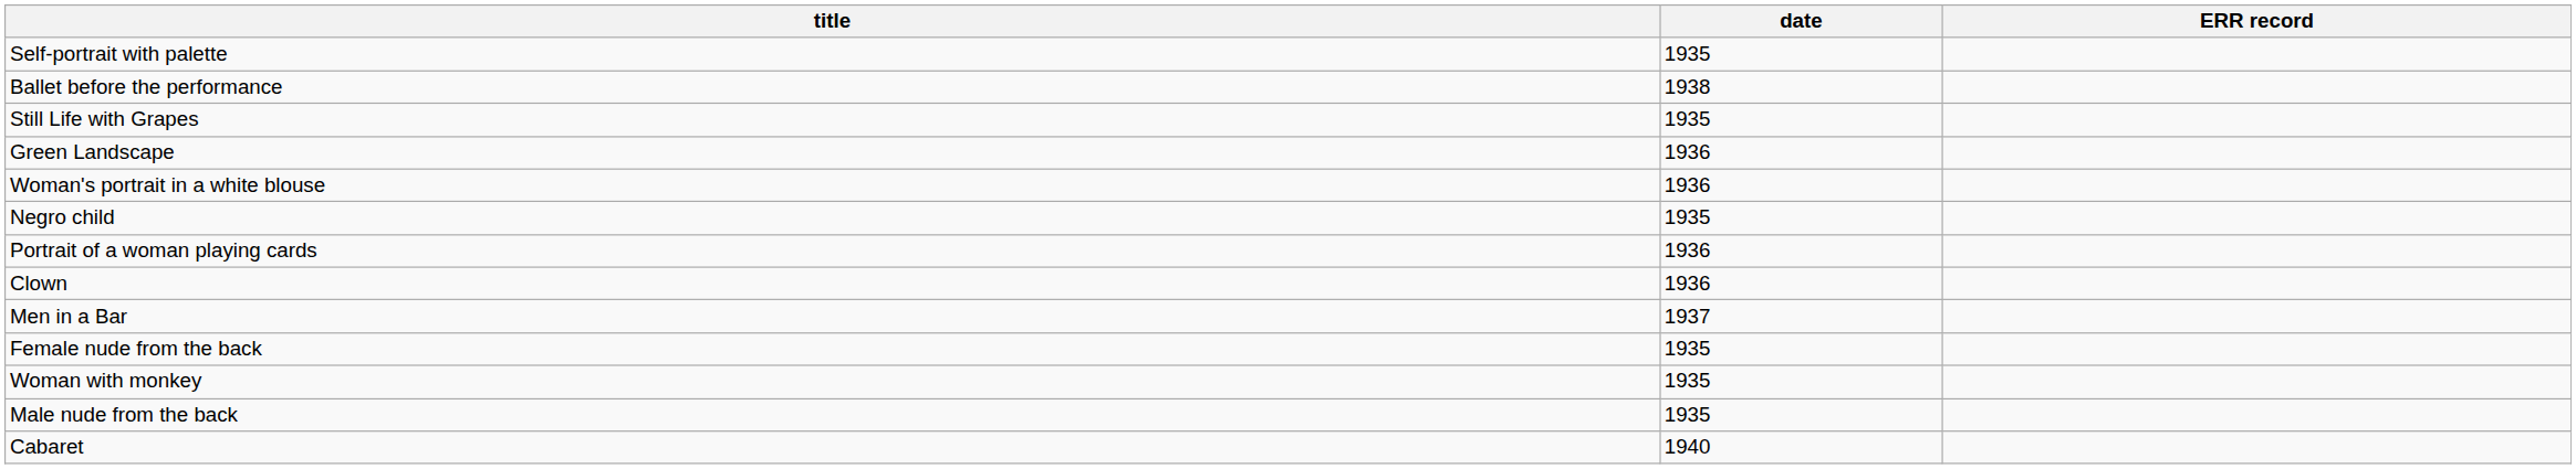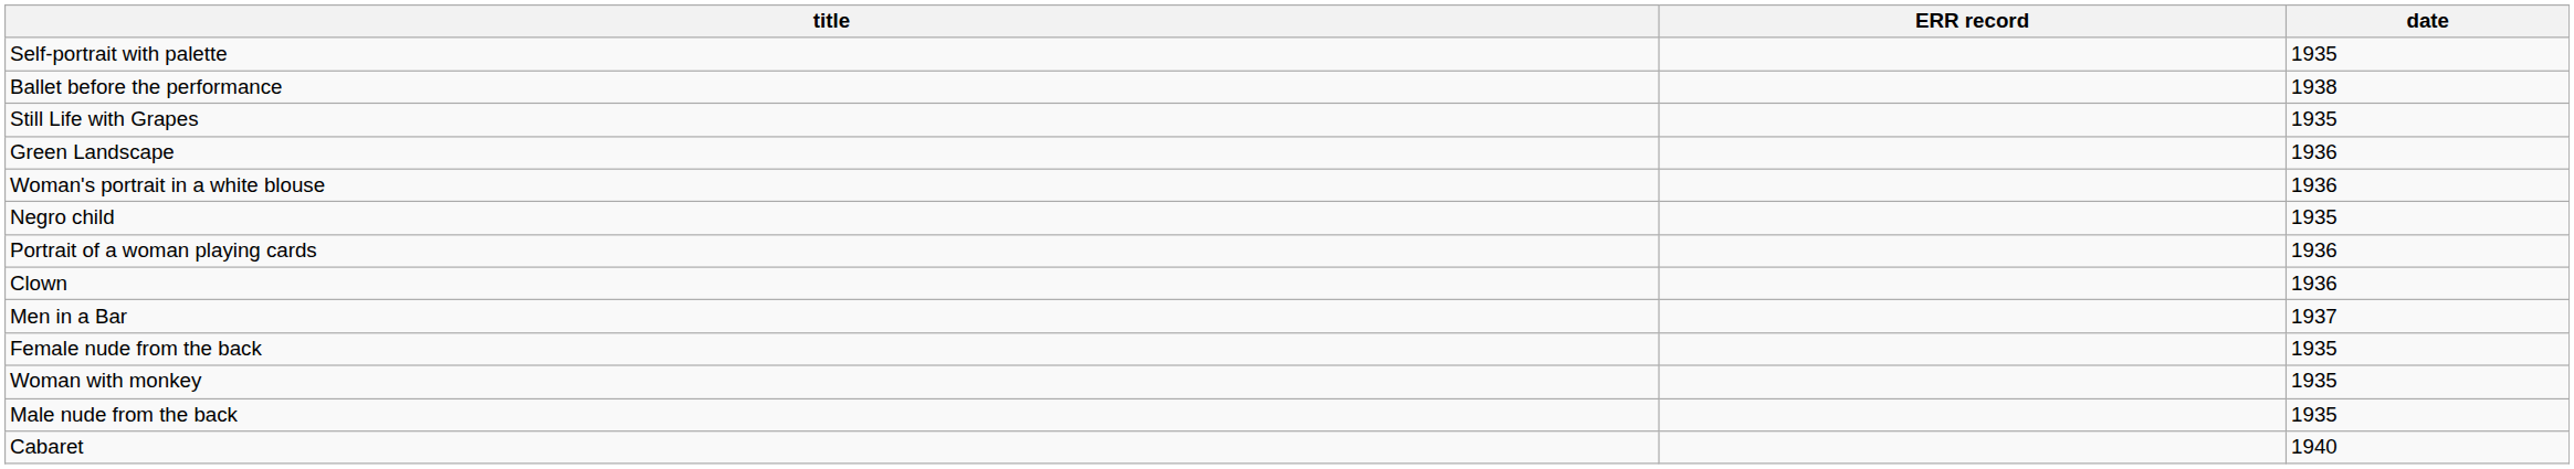 <table class='wikitable sortable' style='width:100%'>
 <tr>
 <th>title</th>
+<th>ERR record</th>
 <th>date</th>
-<th>ERR record</th>
 </tr>
 <tr>
 <td>Self-portrait with palette</td>
+<td></td>
 <td>1935</td>
-<td></td>
 </tr>
 <tr>
 <td>Ballet before the performance</td>
+<td></td>
 <td>1938</td>
-<td></td>
 </tr>
 <tr>
 <td>Still Life with Grapes</td>
+<td></td>
 <td>1935</td>
-<td></td>
 </tr>
 <tr>
 <td>Green Landscape</td>
+<td></td>
 <td>1936</td>
-<td></td>
 </tr>
 <tr>
 <td>Woman's portrait in a white blouse</td>
+<td></td>
 <td>1936</td>
-<td></td>
 </tr>
 <tr>
 <td>Negro child</td>
+<td></td>
 <td>1935</td>
-<td></td>
 </tr>
 <tr>
 <td>Portrait of a woman playing cards</td>
+<td></td>
 <td>1936</td>
-<td></td>
 </tr>
 <tr>
 <td>Clown</td>
+<td></td>
 <td>1936</td>
-<td></td>
 </tr>
 <tr>
 <td>Men in a Bar</td>
+<td></td>
 <td>1937</td>
-<td></td>
 </tr>
 <tr>
 <td>Female nude from the back</td>
+<td></td>
 <td>1935</td>
-<td></td>
 </tr>
 <tr>
 <td>Woman with monkey</td>
+<td></td>
 <td>1935</td>
-<td></td>
 </tr>
 <tr>
 <td>Male nude from the back</td>
+<td></td>
 <td>1935</td>
-<td></td>
 </tr>
 <tr>
 <td>Cabaret</td>
+<td></td>
 <td>1940</td>
-<td></td>
 </tr>
 </table>
